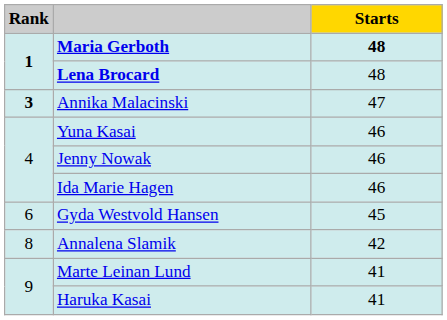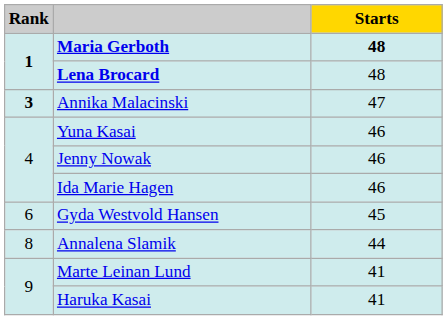 <table class="wikitable plainrowheaders" style="background:#fff; font-size:86%; border:grey solid 1px; border-collapse:collapse;">
 <tr style="background:#ccc; text-align:center;">
 <th scope="col" style="background:#ccc; width:30px;">Rank</th>
 <th scope="col" style="background:#ccc; width:200px;"></th>
 <th style="background:gold; width:30%">Starts</th>
 </tr>
 <tr style="background:#CFECED">
 <td rowspan=2 align=center><strong>1</strong></td>
 <td> <strong><a href='#'>Maria Gerboth</a></strong></td>
 <td align=center><strong>48</strong></td>
 </tr>
 <tr style="background:#CFECED">
 <td> <strong><a href='#'>Lena Brocard</a></strong></td>
 <td align=center>48</td>
 </tr>
 <tr style="background:#CFECED">
 <td align=center><strong>3</strong></td>
 <td> <a href='#'>Annika Malacinski</a></td>
 <td align=center>47</td>
 </tr>
 <tr style="background:#CFECED">
 <td rowspan=3 align=center>4</td>
 <td> <a href='#'>Yuna Kasai</a></td>
 <td align=center>46</td>
 </tr>
 <tr style="background:#CFECED">
 <td> <a href='#'>Jenny Nowak</a></td>
 <td align=center>46</td>
 </tr>
 <tr style="background:#CFECED">
 <td> <a href='#'>Ida Marie Hagen</a></td>
 <td align=center>46</td>
 </tr>
 <tr style="background:#CFECED">
 <td align=center>6</td>
 <td> <a href='#'>Gyda Westvold Hansen</a></td>
 <td align=center>45</td>
 </tr>
 <tr style="background:#CFECED">
 <td align=center>8</td>
 <td> <a href='#'>Annalena Slamik</a></td>
-<td align=center>42</td>
+<td align=center>44</td>
 </tr>
 <tr style="background:#CFECED">
 <td rowspan=2 align=center>9</td>
 <td> <a href='#'>Marte Leinan Lund</a></td>
 <td align=center>41</td>
 </tr>
 <tr style="background:#CFECED">
 <td> <a href='#'>Haruka Kasai</a></td>
 <td align=center>41</td>
 </tr>
 </table>
